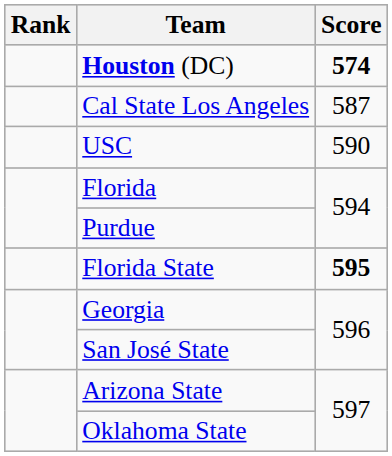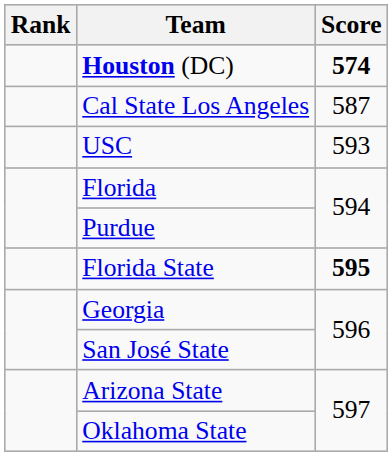 <table class="wikitable sortable" style="text-align:center">
 <tr>
 <th dat-sort-type=number>Rank</th>
 <th>Team</th>
 <th>Score</th>
 </tr>
 <tr>
 <td></td>
 <td align=left><strong><a href='#'>Houston</a></strong> (DC)</td>
 <td><strong>574</strong></td>
 </tr>
 <tr>
 <td></td>
 <td align=left><a href='#'>Cal State Los Angeles</a></td>
 <td>587</td>
 </tr>
 <tr>
 <td></td>
 <td align=left><a href='#'>USC</a></td>
-<td>590</td>
+<td>593</td>
 </tr>
 <tr>
 <td rowspan=2></td>
 <td align=left><a href='#'>Florida</a></td>
 <td rowspan=2>594</td>
 </tr>
 <tr>
 <td align=left><a href='#'>Purdue</a></td>
 </tr>
 <tr>
 <td></td>
 <td align=left><a href='#'>Florida State</a></td>
 <td><strong>595</strong></td>
 </tr>
 <tr>
 <td rowspan=2></td>
 <td align=left><a href='#'>Georgia</a></td>
 <td rowspan=2>596</td>
 </tr>
 <tr>
 <td align=left><a href='#'>San José State</a></td>
 </tr>
 <tr>
 <td rowspan=2></td>
 <td align=left><a href='#'>Arizona State</a></td>
 <td rowspan=2>597</td>
 </tr>
 <tr>
 <td align=left><a href='#'>Oklahoma State</a></td>
 </tr>
 </table>
